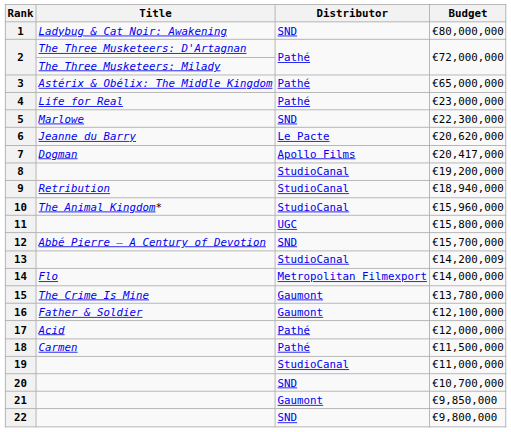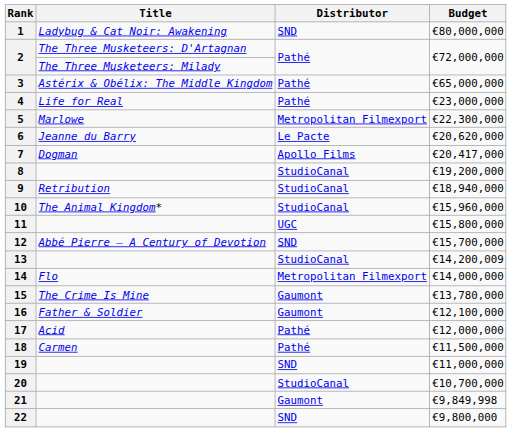 <table class="wikitable sortable" style="margin:auto; margin:auto;">
 <tr>
 <th>Rank</th>
 <th>Title</th>
 <th>Distributor</th>
 <th>Budget</th>
 </tr>
 <tr>
 <th style="text-align:center;">1</th>
 <td><em><a href='#'>Ladybug & Cat Noir: Awakening</a></em></td>
 <td><a href='#'>SND</a></td>
 <td>€80,000,000</td>
 </tr>
 <tr>
 <th rowspan="2" style="text-align:center;">2</th>
 <td><em><a href='#'>The Three Musketeers: D'Artagnan</a></em></td>
 <td rowspan="2"><a href='#'>Pathé</a></td>
 <td rowspan="2">€72,000,000</td>
 </tr>
 <tr>
 <td><em><a href='#'>The Three Musketeers: Milady</a></em></td>
 </tr>
 <tr>
 <th style="text-align:center;">3</th>
 <td><em><a href='#'>Astérix & Obélix: The Middle Kingdom</a></em></td>
 <td><a href='#'>Pathé</a></td>
 <td>€65,000,000</td>
 </tr>
 <tr>
 <th style="text-align:center;">4</th>
 <td><em><a href='#'>Life for Real</a></em></td>
 <td><a href='#'>Pathé</a></td>
 <td>€23,000,000</td>
 </tr>
 <tr>
 <th style="text-align:center;">5</th>
 <td><em><a href='#'>Marlowe</a></em></td>
-<td><a href='#'>SND</a></td>
+<td><a href='#'>Metropolitan Filmexport</a></td>
 <td>€22,300,000</td>
 </tr>
 <tr>
 <th style="text-align:center;">6</th>
 <td><em><a href='#'>Jeanne du Barry</a></em></td>
 <td><a href='#'>Le Pacte</a></td>
 <td>€20,620,000</td>
 </tr>
 <tr>
 <th style="text-align:center;">7</th>
 <td><em><a href='#'>Dogman</a></em></td>
 <td><a href='#'>Apollo Films</a></td>
 <td>€20,417,000</td>
 </tr>
 <tr>
 <th style="text-align:center;">8</th>
 <td><em></em></td>
 <td><a href='#'>StudioCanal</a></td>
 <td>€19,200,000</td>
 </tr>
 <tr>
 <th style="text-align:center;">9</th>
 <td><em><a href='#'>Retribution</a></em></td>
 <td><a href='#'>StudioCanal</a></td>
 <td>€18,940,000</td>
 </tr>
 <tr>
 <th style="text-align:center;">10</th>
 <td><em><a href='#'>The Animal Kingdom</a></em>*</td>
 <td><a href='#'>StudioCanal</a></td>
 <td>€15,960,000</td>
 </tr>
 <tr>
 <th style="text-align:center;">11</th>
 <td><em></em></td>
 <td><a href='#'>UGC</a></td>
 <td>€15,800,000</td>
 </tr>
 <tr>
 <th style="text-align:center;">12</th>
 <td><em><a href='#'>Abbé Pierre – A Century of Devotion</a></em></td>
 <td><a href='#'>SND</a></td>
 <td>€15,700,000</td>
 </tr>
 <tr>
 <th style="text-align:center;">13</th>
 <td><em></em></td>
 <td><a href='#'>StudioCanal</a></td>
 <td>€14,200,009</td>
 </tr>
 <tr>
 <th style="text-align:center;">14</th>
 <td><em><a href='#'>Flo</a></em></td>
 <td><a href='#'>Metropolitan Filmexport</a></td>
 <td>€14,000,000</td>
 </tr>
 <tr>
 <th style="text-align:center;">15</th>
 <td><em><a href='#'>The Crime Is Mine</a></em></td>
 <td><a href='#'>Gaumont</a></td>
 <td>€13,780,000</td>
 </tr>
 <tr>
 <th style="text-align:center;">16</th>
 <td><em><a href='#'>Father & Soldier</a></em></td>
 <td><a href='#'>Gaumont</a></td>
 <td>€12,100,000</td>
 </tr>
 <tr>
 <th style="text-align:center;">17</th>
 <td><em><a href='#'>Acid</a></em></td>
 <td><a href='#'>Pathé</a></td>
 <td>€12,000,000</td>
 </tr>
 <tr>
 <th style="text-align:center;">18</th>
 <td><em><a href='#'>Carmen</a></em></td>
 <td><a href='#'>Pathé</a></td>
 <td>€11,500,000</td>
 </tr>
 <tr>
 <th style="text-align:center;">19</th>
 <td><em></em></td>
-<td><a href='#'>StudioCanal</a></td>
+<td><a href='#'>SND</a></td>
 <td>€11,000,000</td>
 </tr>
 <tr>
 <th style="text-align:center;">20</th>
 <td><em></em></td>
-<td><a href='#'>SND</a></td>
+<td><a href='#'>StudioCanal</a></td>
 <td>€10,700,000</td>
 </tr>
 <tr>
 <th style="text-align:center;">21</th>
 <td><em></em></td>
 <td><a href='#'>Gaumont</a></td>
-<td>€9,850,000</td>
+<td>€9,849,998</td>
 </tr>
 <tr>
 <th style="text-align:center;">22</th>
 <td><em></em></td>
 <td><a href='#'>SND</a></td>
 <td>€9,800,000</td>
 </tr>
 </table>
